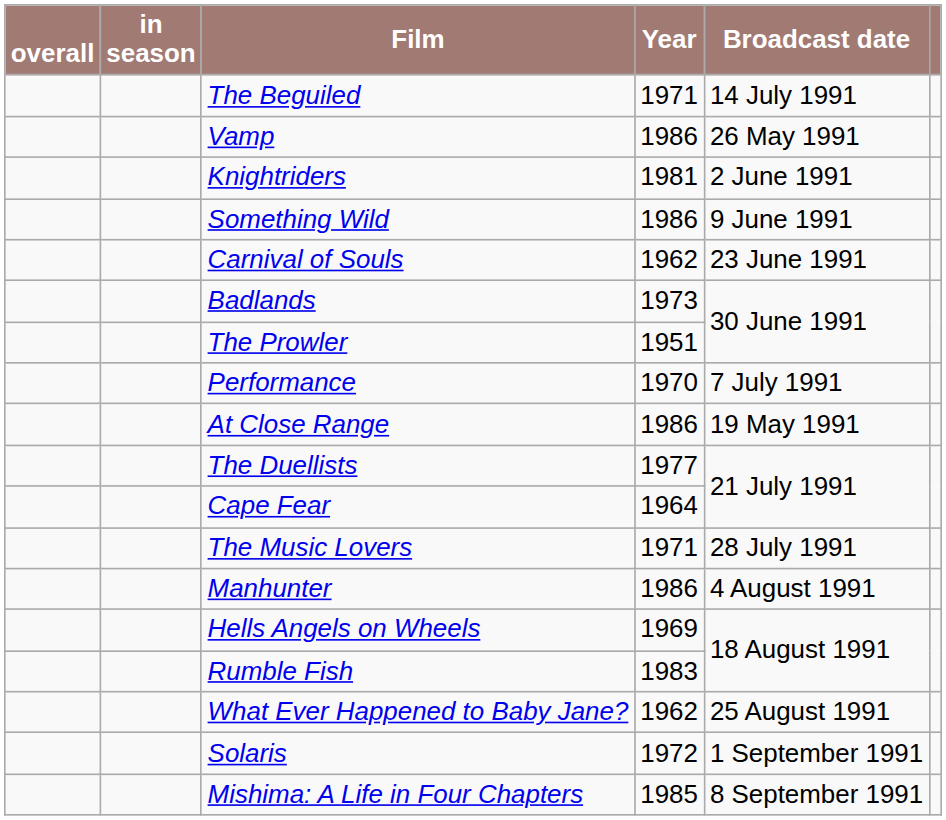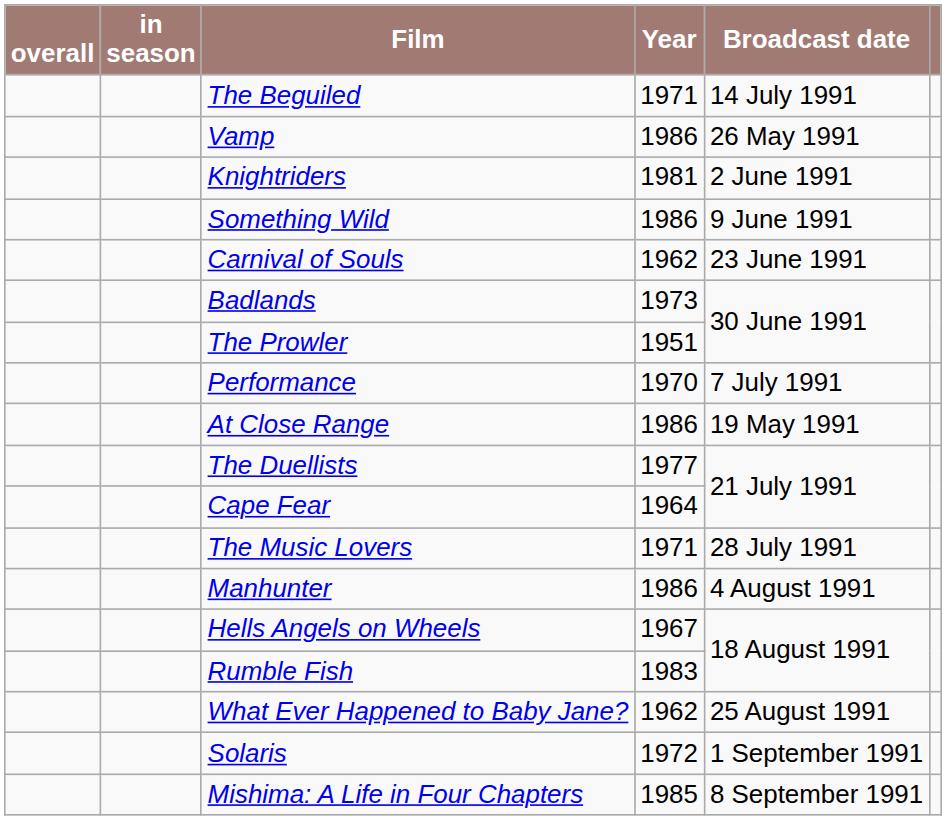 <table class="wikitable">
 <tr>
 <th style="background-color: #A17A74; color:white"><br>overall</th>
 <th style="background-color: #A17A74; color:white"> in<br>season</th>
 <th style="background-color: #A17A74; color:white">Film</th>
 <th style="background-color: #A17A74; color:white">Year</th>
 <th style="background-color: #A17A74; color:white">Broadcast date</th>
 <th style="background-color: #A17A74; color:white"></th>
 </tr>
 <tr>
 <td></td>
 <td></td>
 <td><em><a href='#'>The Beguiled</a></em></td>
 <td>1971</td>
 <td>14 July 1991</td>
 <td></td>
 </tr>
 <tr>
 <td></td>
 <td></td>
 <td><em><a href='#'>Vamp</a></em></td>
 <td>1986</td>
 <td>26 May 1991</td>
 <td></td>
 </tr>
 <tr>
 <td></td>
 <td></td>
 <td><em><a href='#'>Knightriders</a></em></td>
 <td>1981</td>
 <td>2 June 1991</td>
 <td></td>
 </tr>
 <tr>
 <td></td>
 <td></td>
 <td><em><a href='#'>Something Wild</a></em></td>
 <td>1986</td>
 <td>9 June 1991</td>
 <td></td>
 </tr>
 <tr>
 <td></td>
 <td></td>
 <td><em><a href='#'>Carnival of Souls</a></em></td>
 <td>1962</td>
 <td>23 June 1991</td>
 <td></td>
 </tr>
 <tr>
 <td></td>
 <td></td>
 <td><em><a href='#'>Badlands</a></em></td>
 <td>1973</td>
 <td rowspan="2">30 June 1991</td>
 <td rowspan="2"></td>
 </tr>
 <tr>
 <td></td>
 <td></td>
 <td><em><a href='#'>The Prowler</a></em></td>
 <td>1951</td>
 </tr>
 <tr>
 <td></td>
 <td></td>
 <td><em><a href='#'>Performance</a></em></td>
 <td>1970</td>
 <td>7 July 1991</td>
 <td></td>
 </tr>
 <tr>
 <td></td>
 <td></td>
 <td><em><a href='#'>At Close Range</a></em></td>
 <td>1986</td>
 <td>19 May 1991</td>
 <td></td>
 </tr>
 <tr>
 <td></td>
 <td></td>
 <td><em><a href='#'>The Duellists</a></em></td>
 <td>1977</td>
 <td rowspan="2">21 July 1991</td>
 <td rowspan="2"></td>
 </tr>
 <tr>
 <td></td>
 <td></td>
 <td><em><a href='#'>Cape Fear</a></em></td>
 <td>1964</td>
 </tr>
 <tr>
 <td></td>
 <td></td>
 <td><em><a href='#'>The Music Lovers</a></em></td>
 <td>1971</td>
 <td>28 July 1991</td>
 <td></td>
 </tr>
 <tr>
 <td></td>
 <td></td>
 <td><em><a href='#'>Manhunter</a></em></td>
 <td>1986</td>
 <td>4 August 1991</td>
 <td></td>
 </tr>
 <tr>
 <td></td>
 <td></td>
 <td><em><a href='#'>Hells Angels on Wheels</a></em></td>
-<td>1969</td>
+<td>1967</td>
 <td rowspan="2">18 August 1991</td>
 <td rowspan="2"></td>
 </tr>
 <tr>
 <td></td>
 <td></td>
 <td><em><a href='#'>Rumble Fish</a></em></td>
 <td>1983</td>
 </tr>
 <tr>
 <td></td>
 <td></td>
 <td><em><a href='#'>What Ever Happened to Baby Jane?</a></em></td>
 <td>1962</td>
 <td>25 August 1991</td>
 <td></td>
 </tr>
 <tr>
 <td></td>
 <td></td>
 <td><em><a href='#'>Solaris</a></em></td>
 <td>1972</td>
 <td>1 September 1991</td>
 <td></td>
 </tr>
 <tr>
 <td></td>
 <td></td>
 <td><em><a href='#'>Mishima: A Life in Four Chapters</a></em></td>
 <td>1985</td>
 <td>8 September 1991</td>
 <td></td>
 </tr>
 </table>
